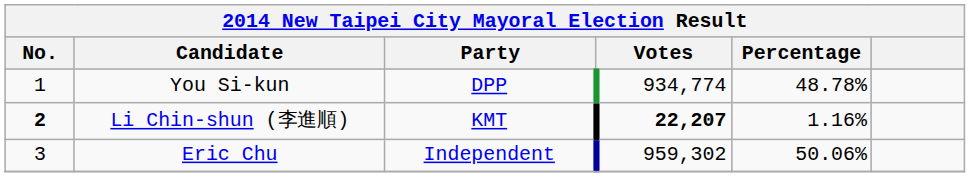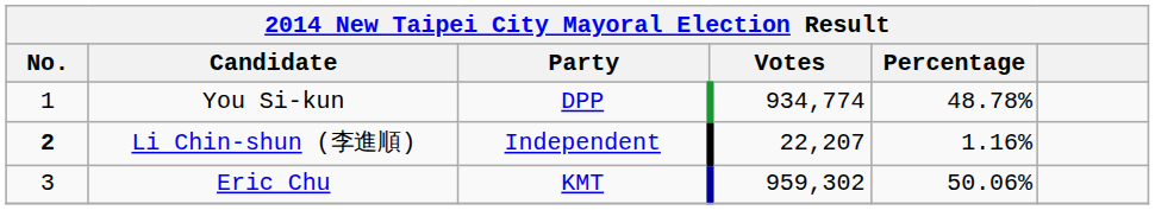 <table class="wikitable" style="margin:1em auto; text-align:center">
 <tr>
 <th colspan="7" width=620px><a href='#'>2014 New Taipei City Mayoral Election</a> Result</th>
 </tr>
 <tr>
 <th width=35>No.</th>
 <th width=180>Candidate</th>
 <th width=120>Party</th>
 <th width=75>Votes</th>
 <th width=75>Percentage</th>
 <th width=49></th>
 </tr>
 <tr>
 <td>1</td>
 <td>You Si-kun</td>
 <td><a href='#'>DPP</a></td>
 <td style="border-left:4px solid #1B9431;" align="right">934,774</td>
 <td align="right">48.78%</td>
 <td align="center"></td>
 </tr>
 <tr>
 <td><strong>2</strong></td>
 <td><a href='#'>Li Chin-shun</a> (李進順)</td>
-<td><a href='#'>KMT</a></td>
-<td style="border-left:4px solid #000000;" align="right"><strong>22,207</strong></td>
+<td><a href='#'>Independent</a></td>
+<td style="border-left:4px solid #000000;" align="right">22,207</td>
 <td align="right">1.16%</td>
 <td align="center"></td>
 </tr>
 <tr>
 <td>3</td>
 <td><a href='#'>Eric Chu</a></td>
-<td><a href='#'>Independent</a></td>
+<td><a href='#'>KMT</a></td>
 <td style="border-left:4px solid #000099;" align="right">959,302</td>
 <td align="right">50.06%</td>
 <td><div></div></td>
 </tr>
 <tr>
 </tr>
 </table>
